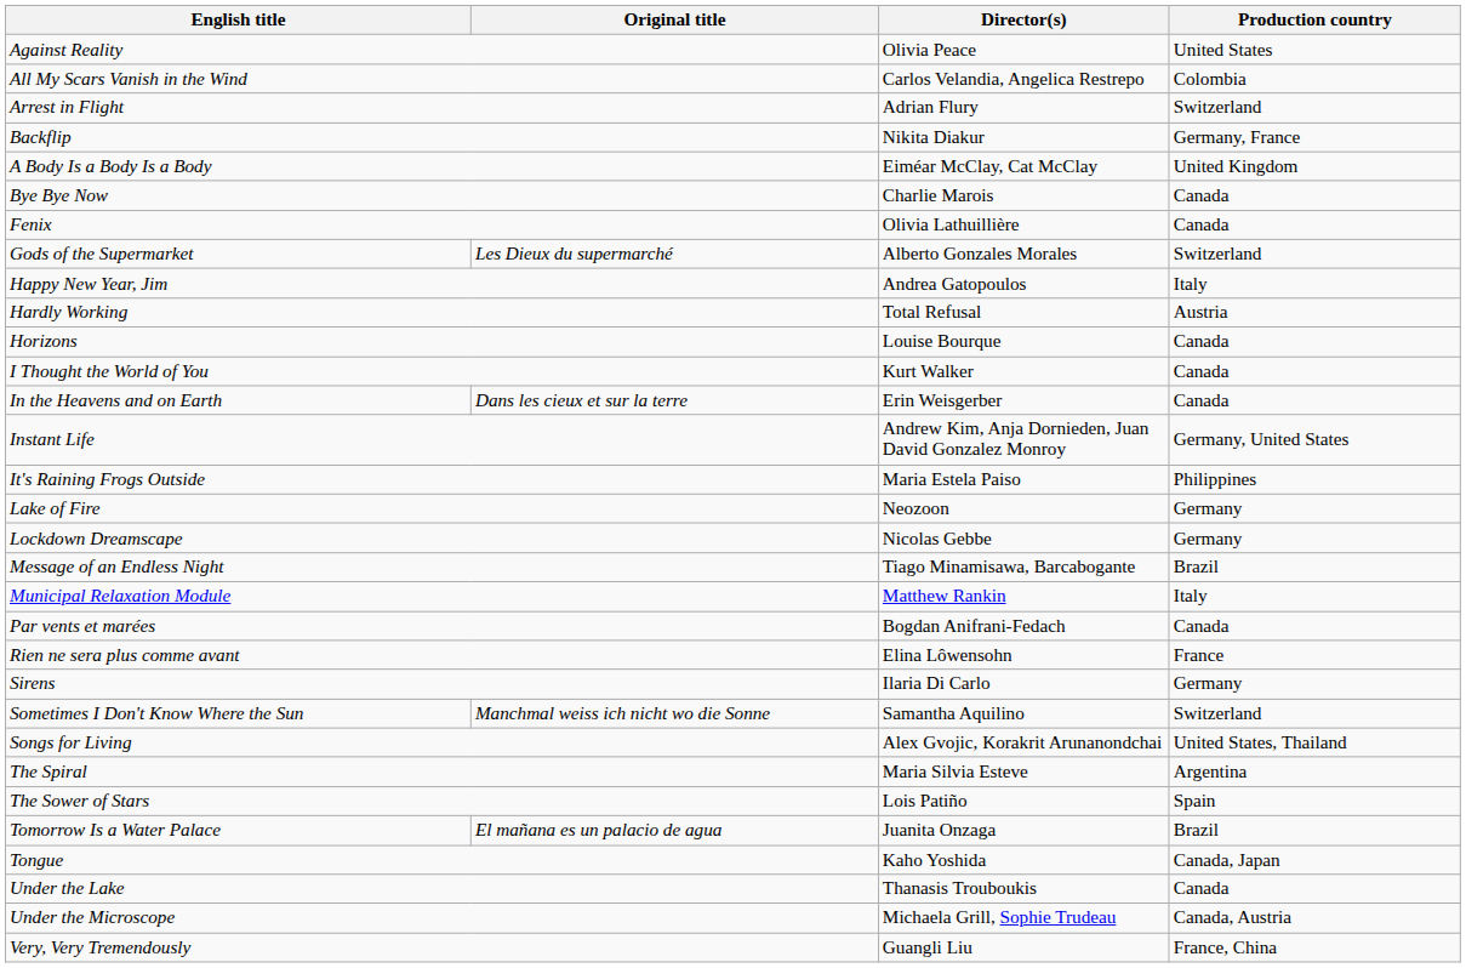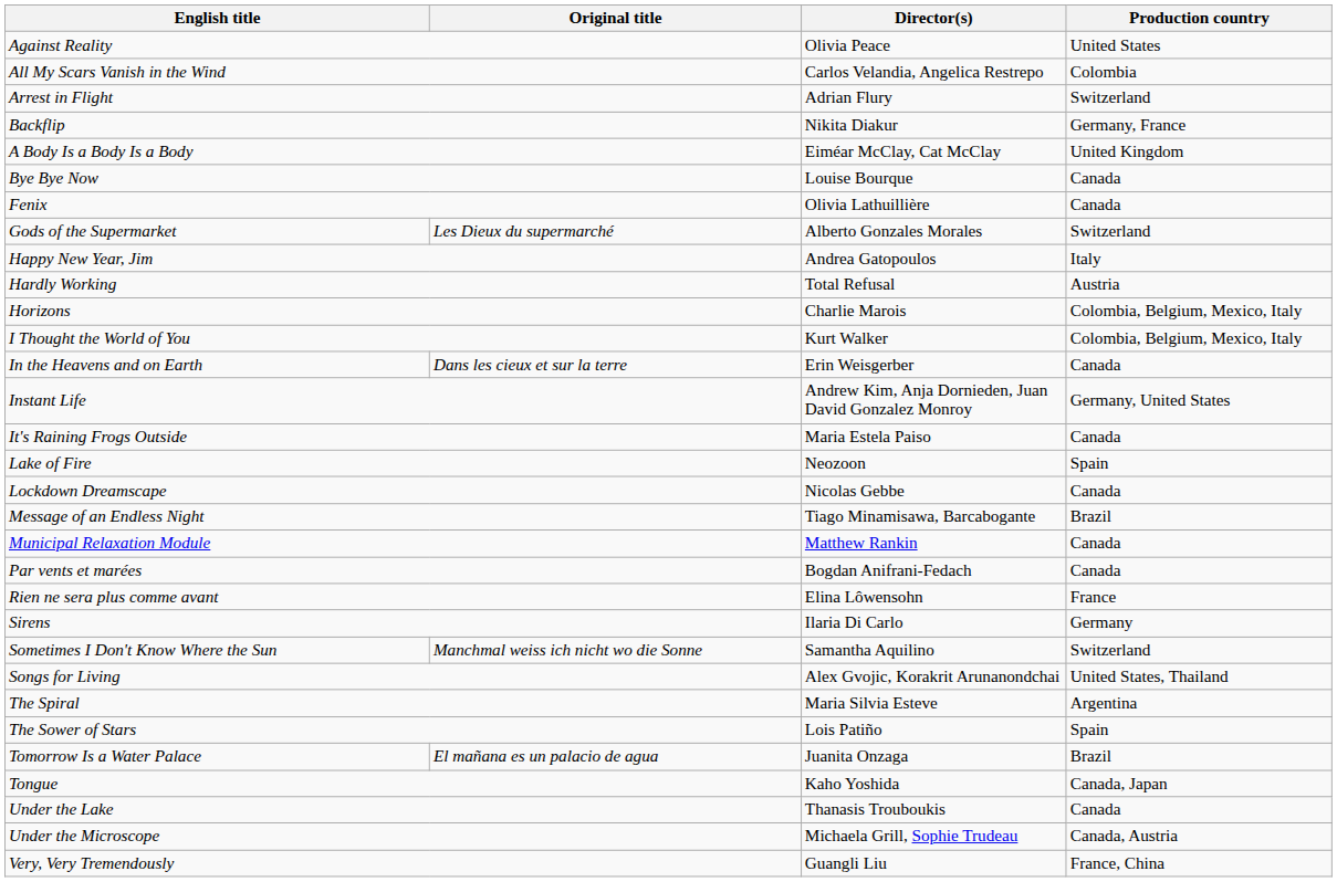 <table class="wikitable" width=100%>
 <tr>
 <th scope="col" width="32%">English title</th>
 <th scope="col" width="28%">Original title</th>
 <th scope="col" width="20%">Director(s)</th>
 <th scope="col" width="20%">Production country</th>
 </tr>
 <tr>
 <td colspan=2><em>Against Reality</em></td>
 <td>Olivia Peace</td>
 <td>United States</td>
 </tr>
 <tr>
 <td colspan=2><em>All My Scars Vanish in the Wind</em></td>
 <td>Carlos Velandia, Angelica Restrepo</td>
 <td>Colombia</td>
 </tr>
 <tr>
 <td colspan=2><em>Arrest in Flight</em></td>
 <td>Adrian Flury</td>
 <td>Switzerland</td>
 </tr>
 <tr>
 <td colspan=2><em>Backflip</em></td>
 <td>Nikita Diakur</td>
 <td>Germany, France</td>
 </tr>
 <tr>
 <td colspan=2><em>A Body Is a Body Is a Body</em></td>
 <td>Eiméar McClay, Cat McClay</td>
 <td>United Kingdom</td>
 </tr>
 <tr>
 <td colspan=2><em>Bye Bye Now</em></td>
-<td>Charlie Marois</td>
+<td>Louise Bourque</td>
 <td>Canada</td>
 </tr>
 <tr>
 <td colspan=2><em>Fenix</em></td>
 <td>Olivia Lathuillière</td>
 <td>Canada</td>
 </tr>
 <tr>
 <td><em>Gods of the Supermarket</em></td>
 <td><em>Les Dieux du supermarché</em></td>
 <td>Alberto Gonzales Morales</td>
 <td>Switzerland</td>
 </tr>
 <tr>
 <td colspan=2><em>Happy New Year, Jim</em></td>
 <td>Andrea Gatopoulos</td>
 <td>Italy</td>
 </tr>
 <tr>
 <td colspan=2><em>Hardly Working</em></td>
 <td>Total Refusal</td>
 <td>Austria</td>
 </tr>
 <tr>
 <td colspan=2><em>Horizons</em></td>
-<td>Louise Bourque</td>
-<td>Canada</td>
+<td>Charlie Marois</td>
+<td>Colombia, Belgium, Mexico, Italy</td>
 </tr>
 <tr>
 <td colspan=2><em>I Thought the World of You</em></td>
 <td>Kurt Walker</td>
-<td>Canada</td>
+<td>Colombia, Belgium, Mexico, Italy</td>
 </tr>
 <tr>
 <td><em>In the Heavens and on Earth</em></td>
 <td><em>Dans les cieux et sur la terre</em></td>
 <td>Erin Weisgerber</td>
 <td>Canada</td>
 </tr>
 <tr>
 <td colspan=2><em>Instant Life</em></td>
 <td>Andrew Kim, Anja Dornieden, Juan David Gonzalez Monroy</td>
 <td>Germany, United States</td>
 </tr>
 <tr>
 <td colspan=2><em>It's Raining Frogs Outside</em></td>
 <td>Maria Estela Paiso</td>
-<td>Philippines</td>
+<td>Canada</td>
 </tr>
 <tr>
 <td colspan=2><em>Lake of Fire</em></td>
 <td>Neozoon</td>
-<td>Germany</td>
+<td>Spain</td>
 </tr>
 <tr>
 <td colspan=2><em>Lockdown Dreamscape</em></td>
 <td>Nicolas Gebbe</td>
-<td>Germany</td>
+<td>Canada</td>
 </tr>
 <tr>
 <td colspan=2><em>Message of an Endless Night</em></td>
 <td>Tiago Minamisawa, Barcabogante</td>
 <td>Brazil</td>
 </tr>
 <tr>
 <td colspan=2><em><a href='#'>Municipal Relaxation Module</a></em></td>
 <td><a href='#'>Matthew Rankin</a></td>
-<td>Italy</td>
+<td>Canada</td>
 </tr>
 <tr>
 <td colspan=2><em>Par vents et marées</em></td>
 <td>Bogdan Anifrani-Fedach</td>
 <td>Canada</td>
 </tr>
 <tr>
 <td colspan=2><em>Rien ne sera plus comme avant</em></td>
 <td>Elina Lôwensohn</td>
 <td>France</td>
 </tr>
 <tr>
 <td colspan=2><em>Sirens</em></td>
 <td>Ilaria Di Carlo</td>
 <td>Germany</td>
 </tr>
 <tr>
 <td><em>Sometimes I Don't Know Where the Sun</em></td>
 <td><em>Manchmal weiss ich nicht wo die Sonne</em></td>
 <td>Samantha Aquilino</td>
 <td>Switzerland</td>
 </tr>
 <tr>
 <td colspan=2><em>Songs for Living</em></td>
 <td>Alex Gvojic, Korakrit Arunanondchai</td>
 <td>United States, Thailand</td>
 </tr>
 <tr>
 <td colspan=2><em>The Spiral</em></td>
 <td>Maria Silvia Esteve</td>
 <td>Argentina</td>
 </tr>
 <tr>
 <td colspan=2><em>The Sower of Stars</em></td>
 <td>Lois Patiño</td>
 <td>Spain</td>
 </tr>
 <tr>
 <td><em>Tomorrow Is a Water Palace</em></td>
 <td><em>El mañana es un palacio de agua</em></td>
 <td>Juanita Onzaga</td>
 <td>Brazil</td>
 </tr>
 <tr>
 <td colspan=2><em>Tongue</em></td>
 <td>Kaho Yoshida</td>
 <td>Canada, Japan</td>
 </tr>
 <tr>
 <td colspan=2><em>Under the Lake</em></td>
 <td>Thanasis Trouboukis</td>
 <td>Canada</td>
 </tr>
 <tr>
 <td colspan=2><em>Under the Microscope</em></td>
 <td>Michaela Grill, <a href='#'>Sophie Trudeau</a></td>
 <td>Canada, Austria</td>
 </tr>
 <tr>
 <td colspan=2><em>Very, Very Tremendously</em></td>
 <td>Guangli Liu</td>
 <td>France, China</td>
 </tr>
 </table>
